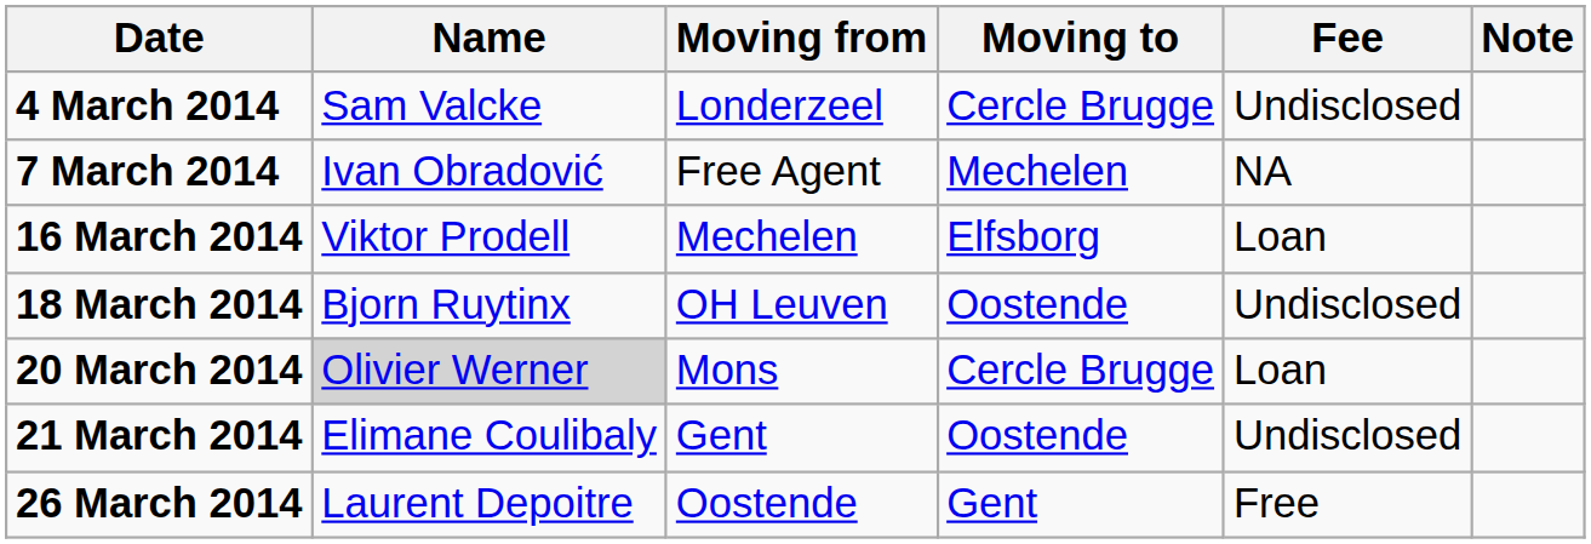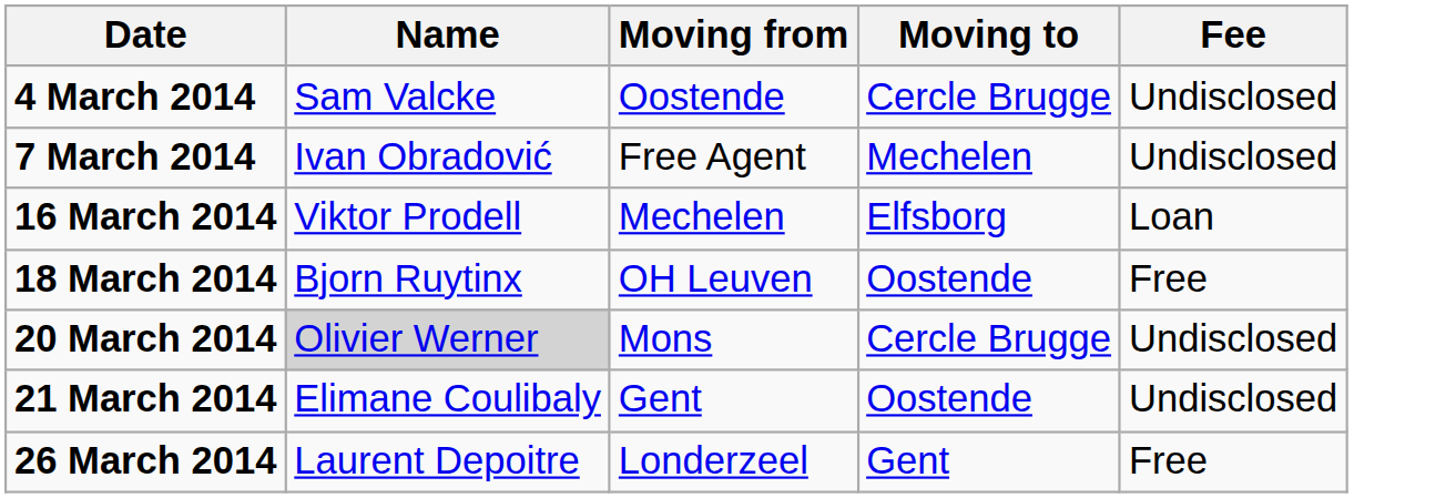 <table class="wikitable sortable">
 <tr>
 <th>Date</th>
 <th>Name</th>
 <th>Moving from</th>
 <th>Moving to</th>
 <th>Fee</th>
-<th>Note</th>
 </tr>
 <tr>
 <td><strong>4 March 2014</strong></td>
 <td><a href='#'>Sam Valcke</a></td>
-<td><a href='#'>Londerzeel</a></td>
+<td><a href='#'>Oostende</a></td>
 <td><a href='#'>Cercle Brugge</a></td>
 <td>Undisclosed </td>
-<td></td>
 </tr>
 <tr>
 <td><strong>7 March 2014</strong></td>
 <td> <a href='#'>Ivan Obradović</a></td>
 <td>Free Agent</td>
 <td><a href='#'>Mechelen</a></td>
-<td>NA </td>
-<td></td>
+<td>Undisclosed </td>
 </tr>
 <tr>
 <td><strong>16 March 2014</strong></td>
 <td> <a href='#'>Viktor Prodell</a></td>
 <td><a href='#'>Mechelen</a></td>
 <td> <a href='#'>Elfsborg</a></td>
 <td>Loan </td>
-<td></td>
 </tr>
 <tr>
 <td><strong>18 March 2014</strong></td>
 <td><a href='#'>Bjorn Ruytinx</a></td>
 <td><a href='#'>OH Leuven</a></td>
 <td><a href='#'>Oostende</a></td>
-<td>Undisclosed </td>
-<td></td>
+<td>Free </td>
 </tr>
 <tr>
 <td><strong>20 March 2014</strong></td>
 <td style="background: lightgrey;"><a href='#'>Olivier Werner</a></td>
 <td><a href='#'>Mons</a></td>
 <td><a href='#'>Cercle Brugge</a></td>
-<td>Loan </td>
-<td></td>
+<td>Undisclosed </td>
 </tr>
 <tr>
 <td><strong>21 March 2014</strong></td>
 <td> <a href='#'>Elimane Coulibaly</a></td>
 <td><a href='#'>Gent</a></td>
 <td><a href='#'>Oostende</a></td>
 <td>Undisclosed </td>
-<td align=center></td>
 </tr>
 <tr>
 <td><strong>26 March 2014</strong></td>
 <td><a href='#'>Laurent Depoitre</a></td>
-<td><a href='#'>Oostende</a></td>
+<td><a href='#'>Londerzeel</a></td>
 <td><a href='#'>Gent</a></td>
 <td>Free </td>
-<td></td>
 </tr>
 </table>
